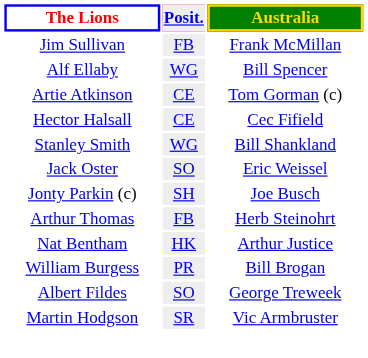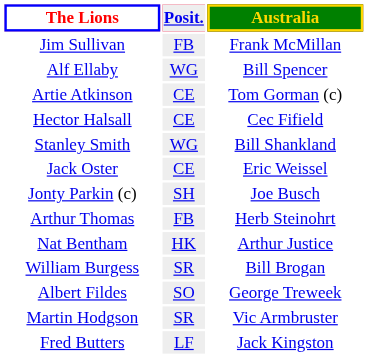 <table align=right style="font-size:90%; margin-left:1em">
 <tr bgcolor=#FF0033>
 <th align="centre" width="126" style="border: 2px solid blue; background: white; color: red">The Lions</th>
 <th align="center" style="background: #eeeeee; color: black"><a href='#'>Posit.</a></th>
 <th align="centre" width="126" style="border: 2px solid gold; background: green; color: gold">Australia</th>
 </tr>
 <tr>
 <td align="center"><a href='#'>Jim Sullivan</a></td>
 <td align="center" style="background: #eeeeee"><a href='#'>FB</a></td>
 <td align="center"><a href='#'>Frank McMillan</a></td>
 </tr>
 <tr>
 <td align="center"><a href='#'>Alf Ellaby</a></td>
 <td align="center" style="background: #eeeeee"><a href='#'>WG</a></td>
 <td align="center"><a href='#'>Bill Spencer</a></td>
 </tr>
 <tr>
 <td align="center"><a href='#'>Artie Atkinson</a></td>
 <td align="center" style="background: #eeeeee"><a href='#'>CE</a></td>
 <td align="center"><a href='#'>Tom Gorman</a> (c)</td>
 </tr>
 <tr>
 <td align="center"><a href='#'>Hector Halsall</a></td>
 <td align="center" style="background: #eeeeee"><a href='#'>CE</a></td>
 <td align="center"><a href='#'>Cec Fifield</a></td>
 </tr>
 <tr>
 <td align="center"><a href='#'>Stanley Smith</a></td>
 <td align="center" style="background: #eeeeee"><a href='#'>WG</a></td>
 <td align="center"><a href='#'>Bill Shankland</a></td>
 </tr>
 <tr>
 <td align="center"><a href='#'>Jack Oster</a></td>
-<td align="center" style="background: #eeeeee"><a href='#'>SO</a></td>
+<td align="center" style="background: #eeeeee"><a href='#'>CE</a></td>
 <td align="center"><a href='#'>Eric Weissel</a></td>
 </tr>
 <tr>
 <td align="center"><a href='#'>Jonty Parkin</a> (c)</td>
 <td align="center" style="background: #eeeeee"><a href='#'>SH</a></td>
 <td align="center"><a href='#'>Joe Busch</a></td>
 </tr>
 <tr>
 <td align="center"><a href='#'>Arthur Thomas</a></td>
 <td align="center" style="background: #eeeeee"><a href='#'>FB</a></td>
 <td align="center"><a href='#'>Herb Steinohrt</a></td>
 </tr>
 <tr>
 <td align="center"><a href='#'>Nat Bentham</a></td>
 <td align="center" style="background: #eeeeee"><a href='#'>HK</a></td>
 <td align="center"><a href='#'>Arthur Justice</a></td>
 </tr>
 <tr>
 <td align="center"><a href='#'>William Burgess</a></td>
-<td align="center" style="background: #eeeeee"><a href='#'>PR</a></td>
+<td align="center" style="background: #eeeeee"><a href='#'>SR</a></td>
 <td align="center"><a href='#'>Bill Brogan</a></td>
 </tr>
 <tr>
 <td align="center"><a href='#'>Albert Fildes</a></td>
 <td align="center" style="background: #eeeeee"><a href='#'>SO</a></td>
 <td align="center"><a href='#'>George Treweek</a></td>
 </tr>
 <tr>
 <td align="center"><a href='#'>Martin Hodgson</a></td>
 <td align="center" style="background: #eeeeee"><a href='#'>SR</a></td>
 <td align="center"><a href='#'>Vic Armbruster</a></td>
 </tr>
+<tr>
+<td align="center"><a href='#'>Fred Butters</a></td>
+<td align="center" style="background: #eeeeee"><a href='#'>LF</a></td>
+<td align="center"><a href='#'>Jack Kingston</a></td>
+</tr>
 </table>
